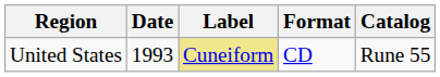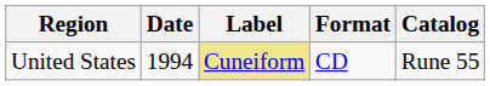 <table class="wikitable">
 <tr>
 <th>Region</th>
 <th>Date</th>
 <th>Label</th>
 <th>Format</th>
 <th>Catalog</th>
 </tr>
 <tr>
 <td>United States</td>
-<td>1993</td>
+<td>1994</td>
 <td style="background: khaki;"><a href='#'>Cuneiform</a></td>
 <td><a href='#'>CD</a></td>
 <td>Rune 55</td>
 </tr>
 </table>
